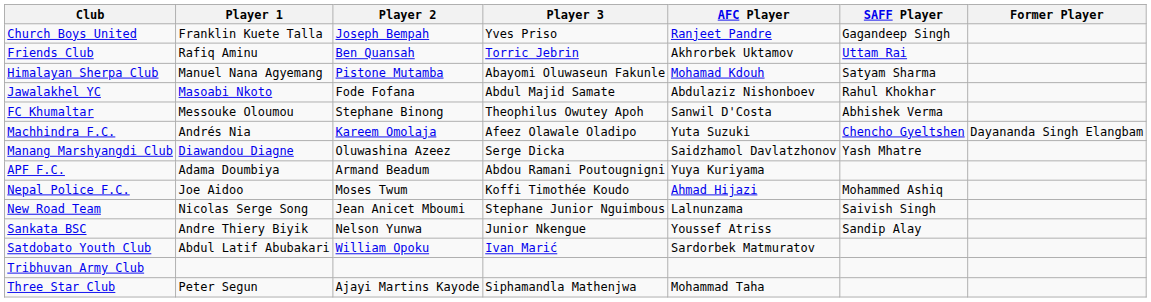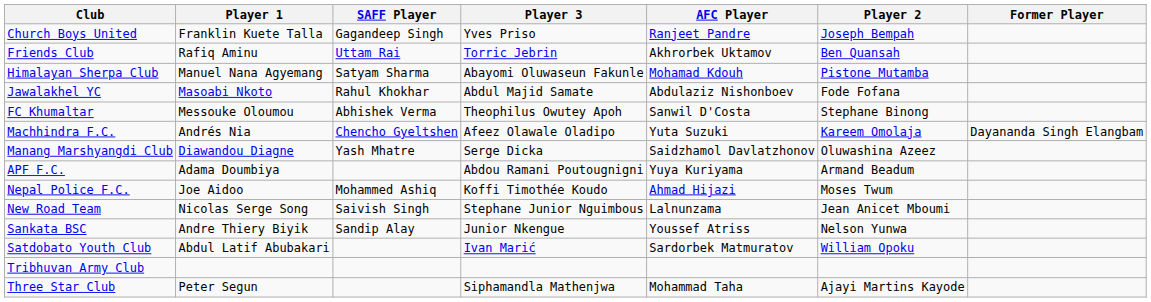 <table class="wikitable">
 <tr>
 <th>Club</th>
 <th>Player 1</th>
-<th>Player 2</th>
+<th><a href='#'>SAFF</a> Player</th>
 <th>Player 3</th>
 <th><a href='#'>AFC</a> Player</th>
-<th><a href='#'>SAFF</a> Player</th>
+<th>Player 2</th>
 <th>Former Player</th>
 </tr>
 <tr>
 <td><a href='#'>Church Boys United</a></td>
 <td> Franklin Kuete Talla</td>
-<td> <a href='#'>Joseph Bempah</a></td>
+<td> Gagandeep Singh</td>
 <td> Yves Priso</td>
 <td> <a href='#'>Ranjeet Pandre</a></td>
-<td> Gagandeep Singh</td>
+<td> <a href='#'>Joseph Bempah</a></td>
 <td></td>
 </tr>
 <tr>
 <td><a href='#'>Friends Club</a></td>
 <td> Rafiq Aminu</td>
-<td> <a href='#'>Ben Quansah</a></td>
+<td> <a href='#'>Uttam Rai</a></td>
 <td> <a href='#'>Torric Jebrin</a></td>
 <td> Akhrorbek Uktamov</td>
-<td> <a href='#'>Uttam Rai</a></td>
+<td> <a href='#'>Ben Quansah</a></td>
 <td></td>
 </tr>
 <tr>
 <td><a href='#'>Himalayan Sherpa Club</a></td>
 <td> Manuel Nana Agyemang</td>
-<td> <a href='#'>Pistone Mutamba</a></td>
+<td> Satyam Sharma</td>
 <td> Abayomi Oluwaseun Fakunle</td>
 <td> <a href='#'>Mohamad Kdouh</a></td>
-<td> Satyam Sharma</td>
+<td> <a href='#'>Pistone Mutamba</a></td>
 <td></td>
 </tr>
 <tr>
 <td><a href='#'>Jawalakhel YC</a></td>
 <td> <a href='#'>Masoabi Nkoto</a></td>
-<td> Fode Fofana</td>
+<td> Rahul Khokhar</td>
 <td> Abdul Majid Samate</td>
 <td> Abdulaziz Nishonboev</td>
-<td> Rahul Khokhar</td>
+<td> Fode Fofana</td>
 <td></td>
 </tr>
 <tr>
 <td><a href='#'>FC Khumaltar</a></td>
 <td> Messouke Oloumou</td>
-<td> Stephane Binong</td>
+<td> Abhishek Verma</td>
 <td> Theophilus Owutey Apoh</td>
 <td> Sanwil D'Costa</td>
-<td> Abhishek Verma</td>
+<td> Stephane Binong</td>
 <td></td>
 </tr>
 <tr>
 <td><a href='#'>Machhindra F.C.</a></td>
 <td> Andrés Nia</td>
-<td> <a href='#'>Kareem Omolaja</a></td>
+<td> <a href='#'>Chencho Gyeltshen</a></td>
 <td> Afeez Olawale Oladipo</td>
 <td> Yuta Suzuki</td>
-<td> <a href='#'>Chencho Gyeltshen</a></td>
+<td> <a href='#'>Kareem Omolaja</a></td>
 <td> Dayananda Singh Elangbam</td>
 </tr>
 <tr>
 <td><a href='#'>Manang Marshyangdi Club</a></td>
 <td> <a href='#'>Diawandou Diagne</a></td>
-<td> Oluwashina Azeez</td>
+<td> Yash Mhatre</td>
 <td> Serge Dicka</td>
 <td> Saidzhamol Davlatzhonov</td>
-<td> Yash Mhatre</td>
+<td> Oluwashina Azeez</td>
 <td></td>
 </tr>
 <tr>
 <td><a href='#'>APF F.C.</a></td>
 <td> Adama Doumbiya</td>
-<td> Armand Beadum</td>
+<td></td>
 <td> Abdou Ramani Poutougnigni</td>
 <td> Yuya Kuriyama</td>
-<td></td>
+<td> Armand Beadum</td>
 <td></td>
 </tr>
 <tr>
 <td><a href='#'>Nepal Police F.C.</a></td>
 <td> Joe Aidoo</td>
-<td> Moses Twum</td>
+<td> Mohammed Ashiq</td>
 <td> Koffi Timothée Koudo</td>
 <td> <a href='#'>Ahmad Hijazi</a></td>
-<td> Mohammed Ashiq</td>
+<td> Moses Twum</td>
 <td></td>
 </tr>
 <tr>
 <td><a href='#'>New Road Team</a></td>
 <td> Nicolas Serge Song</td>
-<td> Jean Anicet Mboumi</td>
+<td> Saivish Singh</td>
 <td> Stephane Junior Nguimbous</td>
 <td> Lalnunzama</td>
-<td> Saivish Singh</td>
+<td> Jean Anicet Mboumi</td>
 <td></td>
 </tr>
 <tr>
 <td><a href='#'>Sankata BSC</a></td>
 <td> Andre Thiery Biyik</td>
-<td> Nelson Yunwa</td>
+<td> Sandip Alay</td>
 <td> Junior Nkengue</td>
 <td> Youssef Atriss</td>
-<td> Sandip Alay</td>
+<td> Nelson Yunwa</td>
 <td></td>
 </tr>
 <tr>
 <td><a href='#'>Satdobato Youth Club</a></td>
 <td> Abdul Latif Abubakari</td>
-<td> <a href='#'>William Opoku</a></td>
+<td></td>
 <td> <a href='#'>Ivan Marić</a></td>
 <td> Sardorbek Matmuratov</td>
-<td></td>
+<td> <a href='#'>William Opoku</a></td>
 <td></td>
 </tr>
 <tr>
 <td><a href='#'>Tribhuvan Army Club</a></td>
 <td></td>
 <td></td>
 <td></td>
 <td></td>
 <td></td>
 <td></td>
 </tr>
 <tr>
 <td><a href='#'>Three Star Club</a></td>
 <td> Peter Segun</td>
-<td> Ajayi Martins Kayode</td>
+<td></td>
 <td> Siphamandla Mathenjwa</td>
 <td> Mohammad Taha</td>
-<td></td>
+<td> Ajayi Martins Kayode</td>
 <td></td>
 </tr>
 </table>
